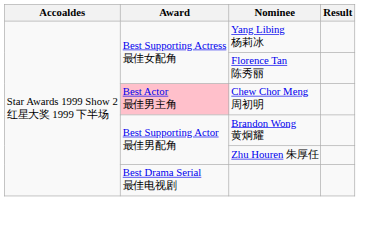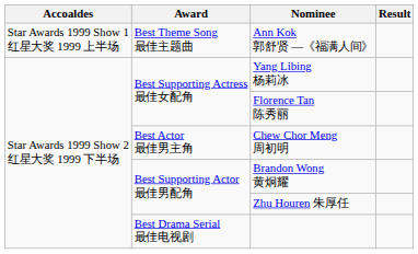 <table class="wikitable">
 <tr>
 <th>Accoaldes</th>
 <th>Award</th>
 <th>Nominee</th>
 <th>Result</th>
+</tr>
+<tr>
+<td>Star Awards 1999 Show 1 <br> 红星大奖 1999 上半场</td>
+<td><a href='#'>Best Theme Song</a> <br> 最佳主题曲</td>
+<td><a href='#'>Ann Kok</a> <br> 郭舒贤 —《福满人间》</td>
+<td></td>
 </tr>
 <tr>
 <td rowspan="6">Star Awards 1999 Show 2 <br> 红星大奖 1999 下半场</td>
 <td rowspan="2"><a href='#'>Best Supporting Actress</a> <br> 最佳女配角</td>
 <td><a href='#'>Yang Libing</a> <br> 杨莉冰</td>
 <td></td>
 </tr>
 <tr>
 <td><a href='#'>Florence Tan</a> <br> 陈秀丽</td>
 <td></td>
 </tr>
 <tr>
-<td style="background: pink;"><a href='#'>Best Actor</a> <br> 最佳男主角</td>
+<td><a href='#'>Best Actor</a> <br> 最佳男主角</td>
 <td><a href='#'>Chew Chor Meng</a> <br> 周初明</td>
 <td></td>
 </tr>
 <tr>
 <td rowspan="2"><a href='#'>Best Supporting Actor</a> <br> 最佳男配角</td>
 <td><a href='#'>Brandon Wong</a> <br> 黄炯耀</td>
 <td></td>
 </tr>
 <tr>
 <td><a href='#'>Zhu Houren</a> 朱厚任</td>
 <td></td>
 </tr>
 <tr>
 <td><a href='#'>Best Drama Serial</a> <br> 最佳电视剧</td>
 <td></td>
 <td></td>
 </tr>
 </table>
